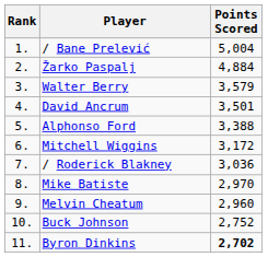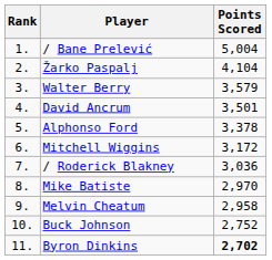 <table class="wikitable"  style="text-align:center;">
 <tr style="background:silver;">
 <th style="width:20px;">Rank</th>
 <th style="width:180px;">Player</th>
 <th style="width:50px;">Points Scored</th>
 </tr>
 <tr>
 <td>1.</td>
 <td style="text-align:left">/ <a href='#'>Bane Prelević</a></td>
 <td>5,004</td>
 </tr>
 <tr>
 <td>2.</td>
 <td style="text-align:left"> <a href='#'>Žarko Paspalj</a></td>
-<td>4,884</td>
+<td>4,104</td>
 </tr>
 <tr>
 <td>3.</td>
 <td style="text-align:left"> <a href='#'>Walter Berry</a></td>
 <td>3,579</td>
 </tr>
 <tr>
 <td>4.</td>
 <td style="text-align:left"> <a href='#'>David Ancrum</a></td>
 <td>3,501</td>
 </tr>
 <tr>
 <td>5.</td>
 <td style="text-align:left"> <a href='#'>Alphonso Ford</a></td>
-<td>3,388</td>
+<td>3,378</td>
 </tr>
 <tr>
 <td>6.</td>
 <td style="text-align:left"> <a href='#'>Mitchell Wiggins</a></td>
 <td>3,172</td>
 </tr>
 <tr>
 <td>7.</td>
 <td style="text-align:left">/ <a href='#'>Roderick Blakney</a></td>
 <td>3,036</td>
 </tr>
 <tr>
 <td>8.</td>
 <td style="text-align:left"> <a href='#'>Mike Batiste</a></td>
 <td>2,970</td>
 </tr>
 <tr>
 <td>9.</td>
 <td style="text-align:left"> <a href='#'>Melvin Cheatum</a></td>
-<td>2,960</td>
+<td>2,958</td>
 </tr>
 <tr>
 <td>10.</td>
 <td style="text-align:left"> <a href='#'>Buck Johnson</a></td>
 <td>2,752</td>
 </tr>
 <tr>
 <td>11.</td>
 <td style="text-align:left"> <a href='#'>Byron Dinkins</a></td>
 <td><strong>2,702</strong></td>
 </tr>
 </table>
